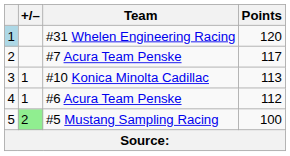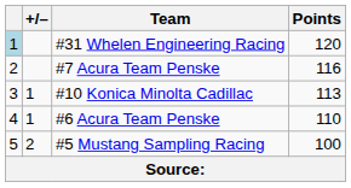 <table class="wikitable" style="font-size: 95%;">
 <tr>
 <th scope="col"></th>
 <th scope="col">+/–</th>
 <th scope="col">Team</th>
 <th scope="col">Points</th>
 </tr>
 <tr>
 <td align=center style="background: lightblue;">1</td>
 <td align="left"></td>
 <td> #31 <a href='#'>Whelen Engineering Racing</a></td>
 <td align=right>120</td>
 </tr>
 <tr>
 <td align=center>2</td>
 <td align="left"></td>
 <td> #7 <a href='#'>Acura Team Penske</a></td>
-<td align=right>117</td>
+<td align=right>116</td>
 </tr>
 <tr>
 <td align=center>3</td>
 <td align="left"> 1</td>
 <td> #10 <a href='#'>Konica Minolta Cadillac</a></td>
 <td align=right>113</td>
 </tr>
 <tr>
 <td align=center>4</td>
 <td align="left"> 1</td>
 <td> #6 <a href='#'>Acura Team Penske</a></td>
-<td align=right>112</td>
+<td align=right>110</td>
 </tr>
 <tr>
 <td align=center>5</td>
-<td align="left" style="background: lightgreen;"> 2</td>
+<td align="left"> 2</td>
 <td> #5 <a href='#'>Mustang Sampling Racing</a></td>
 <td align=right>100</td>
 </tr>
 <tr>
 <th colspan=5>Source:</th>
 </tr>
 </table>
